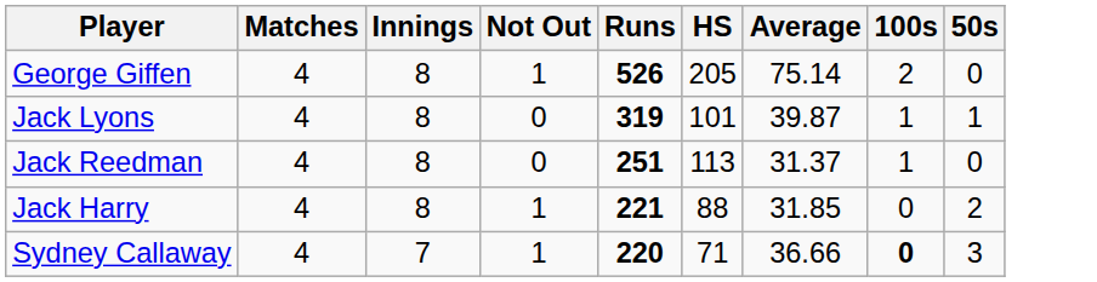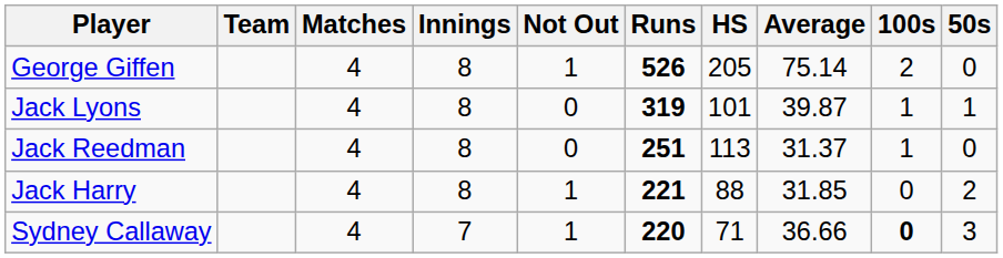 <table class="wikitable" style="text-align:center;">
 <tr>
 <th>Player</th>
+<th>Team</th>
 <th>Matches</th>
 <th>Innings</th>
 <th>Not Out</th>
 <th>Runs</th>
 <th>HS</th>
 <th>Average</th>
 <th>100s</th>
 <th>50s</th>
 </tr>
 <tr>
 <td style="text-align:left"><a href='#'>George Giffen</a></td>
+<td style="text-align:left"></td>
 <td>4</td>
 <td>8</td>
 <td>1</td>
 <td><strong>526</strong></td>
 <td>205</td>
 <td>75.14</td>
 <td>2</td>
 <td>0</td>
 </tr>
 <tr>
 <td style="text-align:left"><a href='#'>Jack Lyons</a></td>
+<td style="text-align:left"></td>
 <td>4</td>
 <td>8</td>
 <td>0</td>
 <td><strong>319</strong></td>
 <td>101</td>
 <td>39.87</td>
 <td>1</td>
 <td>1</td>
 </tr>
 <tr>
 <td style="text-align:left"><a href='#'>Jack Reedman</a></td>
+<td style="text-align:left"></td>
 <td>4</td>
 <td>8</td>
 <td>0</td>
 <td><strong>251</strong></td>
 <td>113</td>
 <td>31.37</td>
 <td>1</td>
 <td>0</td>
 </tr>
 <tr>
 <td style="text-align:left"><a href='#'>Jack Harry</a></td>
+<td style="text-align:left"></td>
 <td>4</td>
 <td>8</td>
 <td>1</td>
 <td><strong>221</strong></td>
 <td>88</td>
 <td>31.85</td>
 <td>0</td>
 <td>2</td>
 </tr>
 <tr>
 <td style="text-align:left"><a href='#'>Sydney Callaway</a></td>
+<td style="text-align:left"></td>
 <td>4</td>
 <td>7</td>
 <td>1</td>
 <td><strong>220</strong></td>
 <td>71</td>
 <td>36.66</td>
 <td><strong>0</strong></td>
 <td>3</td>
 </tr>
 </table>
